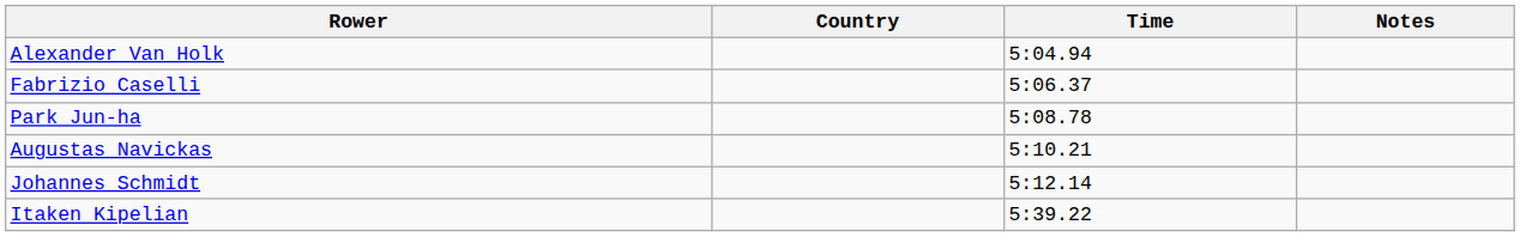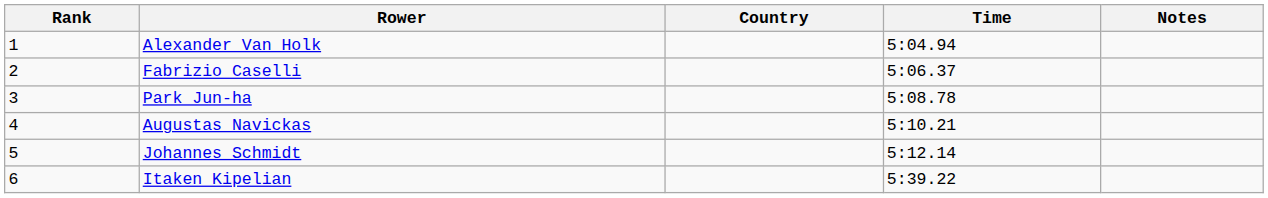 <table class="wikitable" width=50%>
 <tr>
+<th>Rank</th>
 <th>Rower</th>
 <th>Country</th>
 <th>Time</th>
 <th>Notes</th>
 </tr>
 <tr>
+<td>1</td>
 <td><a href='#'>Alexander Van Holk</a></td>
 <td></td>
 <td>5:04.94</td>
 <td></td>
 </tr>
 <tr>
+<td>2</td>
 <td><a href='#'>Fabrizio Caselli</a></td>
 <td></td>
 <td>5:06.37</td>
 <td></td>
 </tr>
 <tr>
+<td>3</td>
 <td><a href='#'>Park Jun-ha</a></td>
 <td></td>
 <td>5:08.78</td>
 <td></td>
 </tr>
 <tr>
+<td>4</td>
 <td><a href='#'>Augustas Navickas</a></td>
 <td></td>
 <td>5:10.21</td>
 <td></td>
 </tr>
 <tr>
+<td>5</td>
 <td><a href='#'>Johannes Schmidt</a></td>
 <td></td>
 <td>5:12.14</td>
 <td></td>
 </tr>
 <tr>
+<td>6</td>
 <td><a href='#'>Itaken Kipelian</a></td>
 <td></td>
 <td>5:39.22</td>
 <td></td>
 </tr>
 </table>
